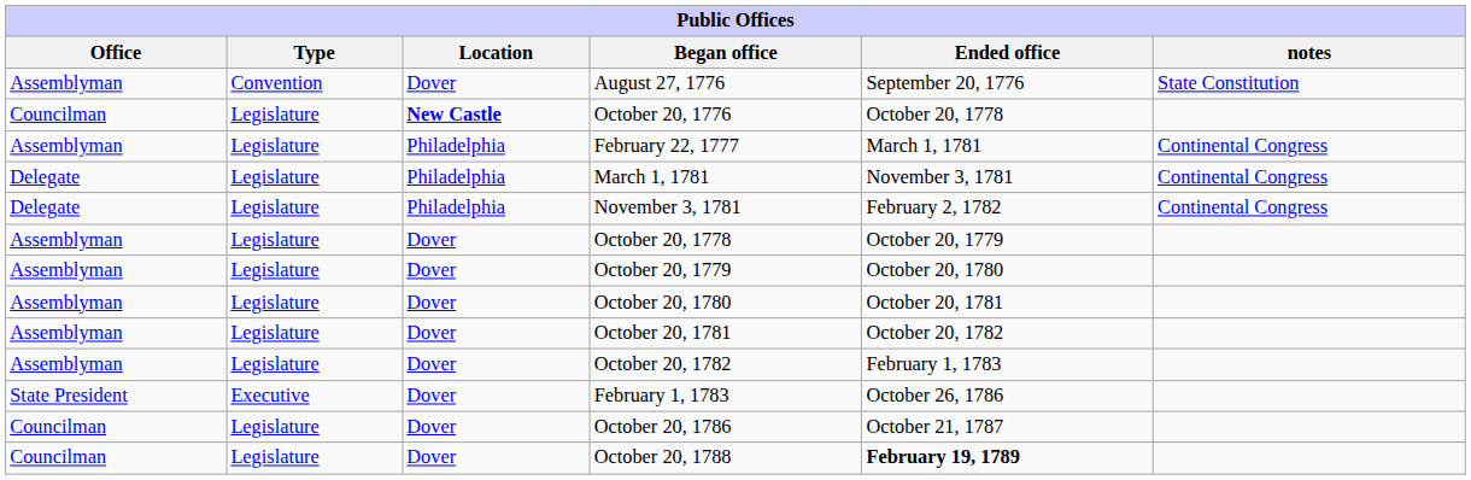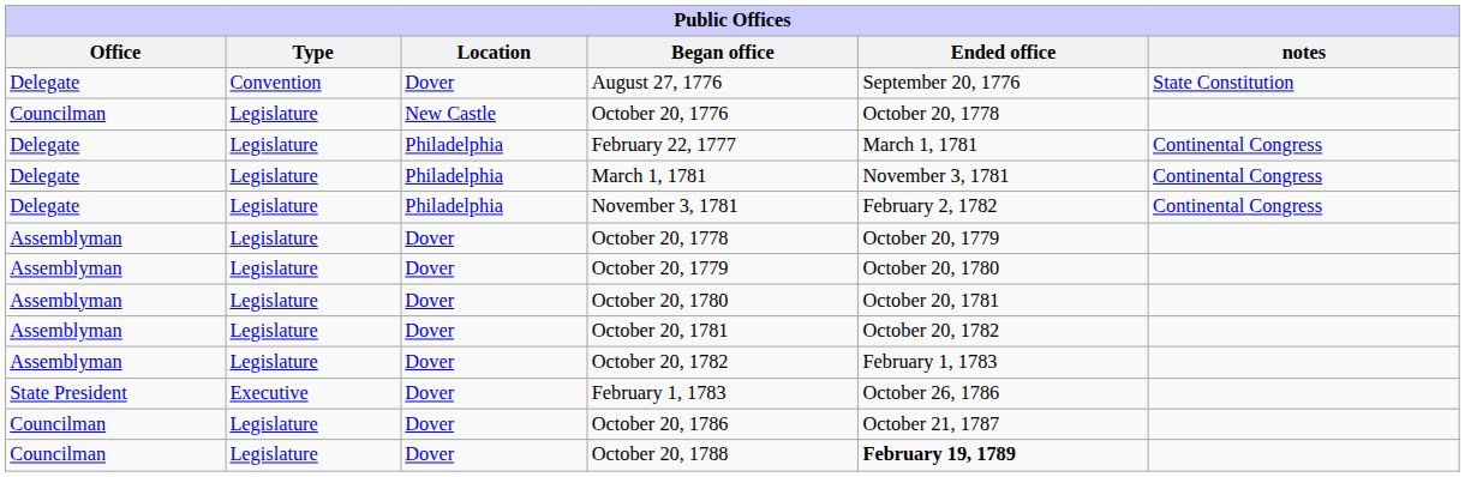 <table class=wikitable style="width: 94%" style="text-align: center;" align="center">
 <tr bgcolor=#cccccc>
 <th colspan=8 style="background: #ccccff;">Public Offices</th>
 </tr>
 <tr>
 <th><strong>Office</strong></th>
 <th><strong>Type</strong></th>
 <th><strong>Location</strong></th>
 <th><strong>Began office</strong></th>
 <th><strong>Ended office</strong></th>
 <th><strong>notes</strong></th>
 </tr>
 <tr>
-<td><a href='#'>Assemblyman</a></td>
+<td><a href='#'>Delegate</a></td>
 <td><a href='#'>Convention</a></td>
 <td><a href='#'>Dover</a></td>
 <td>August 27, 1776</td>
 <td>September 20, 1776</td>
 <td><a href='#'>State Constitution</a></td>
 </tr>
 <tr>
 <td><a href='#'>Councilman</a></td>
 <td><a href='#'>Legislature</a></td>
-<td><strong><a href='#'>New Castle</a></strong></td>
+<td><a href='#'>New Castle</a></td>
 <td>October 20, 1776</td>
 <td>October 20, 1778</td>
 <td></td>
 </tr>
 <tr>
-<td><a href='#'>Assemblyman</a></td>
+<td><a href='#'>Delegate</a></td>
 <td><a href='#'>Legislature</a></td>
 <td><a href='#'>Philadelphia</a></td>
 <td>February 22, 1777</td>
 <td>March 1, 1781</td>
 <td><a href='#'>Continental Congress</a></td>
 </tr>
 <tr>
 <td><a href='#'>Delegate</a></td>
 <td><a href='#'>Legislature</a></td>
 <td><a href='#'>Philadelphia</a></td>
 <td>March 1, 1781</td>
 <td>November 3, 1781</td>
 <td><a href='#'>Continental Congress</a></td>
 </tr>
 <tr>
 <td><a href='#'>Delegate</a></td>
 <td><a href='#'>Legislature</a></td>
 <td><a href='#'>Philadelphia</a></td>
 <td>November 3, 1781</td>
 <td>February 2, 1782</td>
 <td><a href='#'>Continental Congress</a></td>
 </tr>
 <tr>
 <td><a href='#'>Assemblyman</a></td>
 <td><a href='#'>Legislature</a></td>
 <td><a href='#'>Dover</a></td>
 <td>October 20, 1778</td>
 <td>October 20, 1779</td>
 <td></td>
 </tr>
 <tr>
 <td><a href='#'>Assemblyman</a></td>
 <td><a href='#'>Legislature</a></td>
 <td><a href='#'>Dover</a></td>
 <td>October 20, 1779</td>
 <td>October 20, 1780</td>
 <td></td>
 </tr>
 <tr>
 <td><a href='#'>Assemblyman</a></td>
 <td><a href='#'>Legislature</a></td>
 <td><a href='#'>Dover</a></td>
 <td>October 20, 1780</td>
 <td>October 20, 1781</td>
 <td></td>
 </tr>
 <tr>
 <td><a href='#'>Assemblyman</a></td>
 <td><a href='#'>Legislature</a></td>
 <td><a href='#'>Dover</a></td>
 <td>October 20, 1781</td>
 <td>October 20, 1782</td>
 <td></td>
 </tr>
 <tr>
 <td><a href='#'>Assemblyman</a></td>
 <td><a href='#'>Legislature</a></td>
 <td><a href='#'>Dover</a></td>
 <td>October 20, 1782</td>
 <td>February 1, 1783</td>
 <td></td>
 </tr>
 <tr>
 <td><a href='#'>State President</a></td>
 <td><a href='#'>Executive</a></td>
 <td><a href='#'>Dover</a></td>
 <td>February 1, 1783</td>
 <td>October 26, 1786</td>
 <td></td>
 </tr>
 <tr>
 <td><a href='#'>Councilman</a></td>
 <td><a href='#'>Legislature</a></td>
 <td><a href='#'>Dover</a></td>
 <td>October 20, 1786</td>
 <td>October 21, 1787</td>
 <td></td>
 </tr>
 <tr>
 <td><a href='#'>Councilman</a></td>
 <td><a href='#'>Legislature</a></td>
 <td><a href='#'>Dover</a></td>
 <td>October 20, 1788</td>
 <td><strong>February 19, 1789</strong></td>
 <td></td>
 </tr>
 </table>
